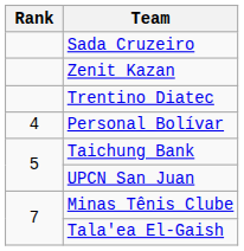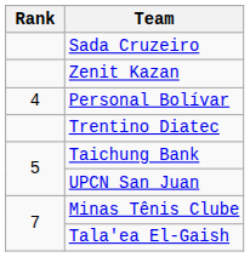 <table class="wikitable" style="text-align:center;">
 <tr>
 <th width=40>Rank</th>
 <th>Team</th>
 </tr>
 <tr>
 <td></td>
 <td style="text-align:left;"> <a href='#'>Sada Cruzeiro</a></td>
 </tr>
 <tr>
 <td></td>
 <td style="text-align:left;"> <a href='#'>Zenit Kazan</a></td>
 </tr>
 <tr>
+<td>4</td>
+<td style="text-align:left;"> <a href='#'>Personal Bolívar</a></td>
+</tr>
+<tr>
 <td></td>
 <td style="text-align:left;"> <a href='#'>Trentino Diatec</a></td>
-</tr>
-<tr>
-<td>4</td>
-<td style="text-align:left;"> <a href='#'>Personal Bolívar</a></td>
 </tr>
 <tr>
 <td rowspan=2>5</td>
 <td style="text-align:left;"> <a href='#'>Taichung Bank</a></td>
 </tr>
 <tr>
 <td style="text-align:left;"> <a href='#'>UPCN San Juan</a></td>
 </tr>
 <tr>
 <td rowspan=2>7</td>
 <td style="text-align:left;"> <a href='#'>Minas Tênis Clube</a></td>
 </tr>
 <tr>
 <td style="text-align:left;"> <a href='#'>Tala'ea El-Gaish</a></td>
 </tr>
 </table>
